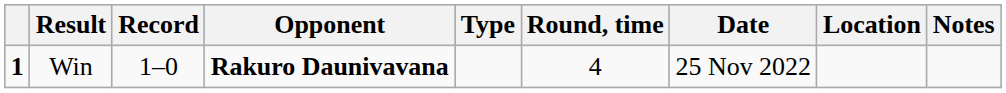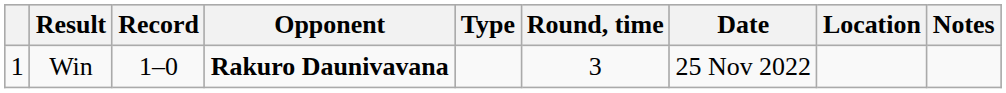 <table class="wikitable" style="text-align:center">
 <tr>
 <th></th>
 <th>Result</th>
 <th>Record</th>
 <th>Opponent</th>
 <th>Type</th>
 <th>Round, time</th>
 <th>Date</th>
 <th>Location</th>
 <th>Notes</th>
 </tr>
 <tr>
-<td><strong>1</strong></td>
+<td>1</td>
 <td>Win</td>
 <td>1–0</td>
 <td style="text-align:left;"><strong>Rakuro Daunivavana</strong></td>
 <td></td>
-<td>4</td>
+<td>3</td>
 <td>25 Nov 2022</td>
 <td style="text-align:left;"></td>
 <td></td>
 </tr>
 </table>
